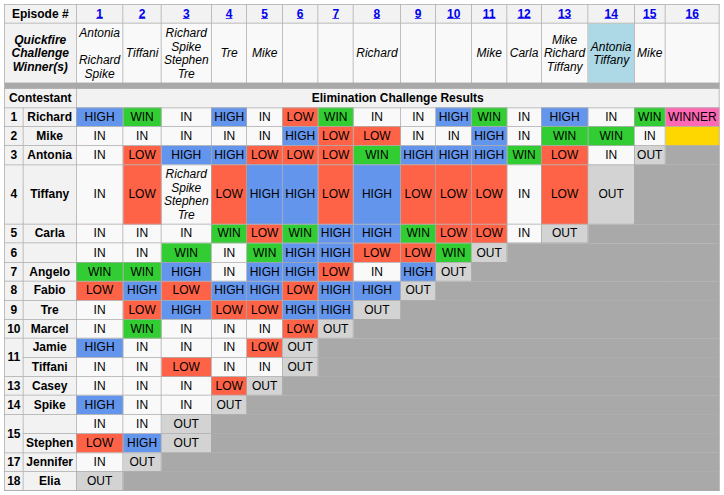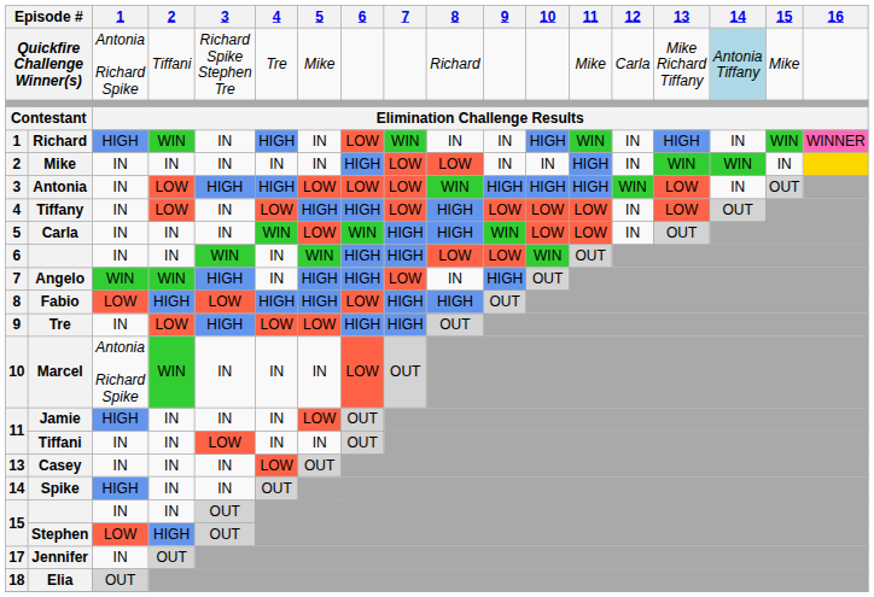 <table class="wikitable" style="text-align:center; font-size:100%">
 <tr>
 <th colspan=2>Episode #</th>
 <th><a href='#'>1</a></th>
 <th><a href='#'>2</a></th>
 <th><a href='#'>3</a></th>
 <th><a href='#'>4</a></th>
 <th><a href='#'>5</a></th>
 <th><a href='#'>6</a></th>
 <th><a href='#'>7</a></th>
 <th><a href='#'>8</a></th>
 <th><a href='#'>9</a></th>
 <th><a href='#'>10</a></th>
 <th><a href='#'>11</a></th>
 <th><a href='#'>12</a></th>
 <th><a href='#'>13</a></th>
 <th><a href='#'>14</a></th>
 <th><a href='#'>15</a></th>
 <th><a href='#'>16</a></th>
 </tr>
 <tr>
 <th colspan=2><em>Quickfire Challenge<br>Winner(s)</em></th>
 <td><em>Antonia</em><br><br><em>Richard</em><br><em>Spike</em></td>
 <td><em>Tiffani</em></td>
 <td><em>Richard</em><br><em>Spike</em><br><em>Stephen</em><br><em>Tre</em></td>
 <td><em> Tre </em></td>
 <td><em>Mike</em></td>
 <td></td>
 <td></td>
 <td><em>Richard</em></td>
 <td></td>
 <td></td>
 <td><em>Mike</em></td>
 <td><em>Carla</em></td>
 <td><em>Mike</em><br><em>Richard</em><br><em>Tiffany</em></td>
 <td style="background: lightblue;"><em>Antonia</em><br><em>Tiffany</em></td>
 <td><em>Mike</em></td>
 <td></td>
 </tr>
 <tr>
 <td colspan="19" style="background:darkgrey;"></td>
 </tr>
 <tr>
 <th colspan=2>Contestant</th>
 <th colspan="17">Elimination Challenge Results</th>
 </tr>
 <tr>
 <th>1</th>
 <th>Richard</th>
 <td style="background:cornflowerblue;">HIGH</td>
 <td style="background:limegreen;">WIN</td>
 <td>IN</td>
 <td style="background:cornflowerblue;">HIGH</td>
 <td>IN</td>
 <td style="background:tomato;">LOW</td>
 <td style="background:limegreen;">WIN</td>
 <td>IN</td>
 <td>IN</td>
 <td style="background:cornflowerblue;">HIGH</td>
 <td style="background:limegreen;">WIN</td>
 <td style="background:offwhite;">IN</td>
 <td style="background:cornflowerblue;">HIGH</td>
 <td>IN</td>
 <td style="background:limegreen;">WIN</td>
 <td style="background:hotpink;">WINNER</td>
 </tr>
 <tr>
 <th>2</th>
 <th>Mike</th>
 <td>IN</td>
 <td>IN</td>
 <td>IN</td>
 <td>IN</td>
 <td>IN</td>
 <td style="background:cornflowerblue;">HIGH</td>
 <td style="background:tomato;">LOW</td>
 <td style="background:tomato;">LOW</td>
 <td>IN</td>
 <td>IN</td>
 <td style="background:cornflowerblue;">HIGH</td>
 <td>IN</td>
 <td style="background:limegreen;">WIN</td>
 <td style="background:limegreen;">WIN</td>
 <td>IN</td>
 <td style="background:gold;"></td>
 </tr>
 <tr>
 <th>3</th>
 <th>Antonia</th>
 <td>IN</td>
 <td style="background:tomato;">LOW</td>
 <td style="background:cornflowerblue;">HIGH</td>
 <td style="background:cornflowerblue;">HIGH</td>
 <td style="background:tomato;">LOW</td>
 <td style="background:tomato;">LOW</td>
 <td style="background:tomato;">LOW</td>
 <td style="background:limegreen;">WIN</td>
 <td style="background:cornflowerblue;">HIGH</td>
 <td style="background:cornflowerblue;">HIGH</td>
 <td style="background:cornflowerblue;">HIGH</td>
 <td style="background:limegreen;">WIN</td>
 <td style="background:tomato;">LOW</td>
 <td>IN</td>
 <td style="background:lightgrey;">OUT</td>
 <td bgcolor="darkgray" colspan=2></td>
 </tr>
 <tr>
 <th>4</th>
 <th>Tiffany</th>
 <td>IN</td>
 <td style="background:tomato;">LOW</td>
-<td><em>Richard</em><br><em>Spike</em><br><em>Stephen</em><br><em>Tre</em></td>
+<td>IN</td>
 <td style="background:tomato;">LOW</td>
 <td style="background:cornflowerblue;">HIGH</td>
 <td style="background:cornflowerblue;">HIGH</td>
 <td style="background:tomato;">LOW</td>
 <td style="background:cornflowerblue;">HIGH</td>
 <td style="background:tomato;">LOW</td>
 <td style="background:tomato;">LOW</td>
 <td style="background:tomato;">LOW</td>
 <td style="background:offwhite;">IN</td>
 <td style="background:tomato;">LOW</td>
 <td style="background:lightgrey;">OUT</td>
 <td bgcolor="darkgray" colspan=3></td>
 </tr>
 <tr>
 <th>5</th>
 <th>Carla</th>
 <td>IN</td>
 <td>IN</td>
 <td>IN</td>
 <td style="background:limegreen;">WIN</td>
 <td style="background:tomato;">LOW</td>
 <td style="background:limegreen;">WIN</td>
 <td style="background:cornflowerblue;">HIGH</td>
 <td style="background:cornflowerblue;">HIGH</td>
 <td style="background:limegreen;">WIN</td>
 <td style="background:tomato;">LOW</td>
 <td style="background:tomato;">LOW</td>
 <td>IN</td>
 <td style="background:lightgrey;">OUT</td>
 <td bgcolor="darkgray" colspan=4></td>
 </tr>
 <tr>
 <th>6</th>
 <th></th>
 <td>IN</td>
 <td>IN</td>
 <td style="background:limegreen;">WIN</td>
 <td>IN</td>
 <td style="background:limegreen;">WIN</td>
 <td style="background:cornflowerblue;">HIGH</td>
 <td style="background:cornflowerblue;">HIGH</td>
 <td style="background:tomato;">LOW</td>
 <td style="background:tomato;">LOW</td>
 <td style="background:limegreen;">WIN</td>
 <td style="background:lightgrey;">OUT</td>
 <td bgcolor="darkgray" colspan=5></td>
 </tr>
 <tr>
 <th>7</th>
 <th>Angelo</th>
 <td style="background:limegreen;">WIN</td>
 <td style="background:limegreen;">WIN</td>
 <td style="background:cornflowerblue;">HIGH</td>
 <td>IN</td>
 <td style="background:cornflowerblue;">HIGH</td>
 <td style="background:cornflowerblue;">HIGH</td>
 <td style="background:tomato;">LOW</td>
 <td>IN</td>
 <td style="background:cornflowerblue;">HIGH</td>
 <td style="background:lightgrey;">OUT</td>
 <td bgcolor="darkgray" colspan=6></td>
 </tr>
 <tr>
 <th>8</th>
 <th>Fabio</th>
 <td style="background:tomato;">LOW</td>
 <td style="background:cornflowerblue;">HIGH</td>
 <td style="background:tomato;">LOW</td>
 <td style="background:cornflowerblue;">HIGH</td>
 <td style="background:cornflowerblue;">HIGH</td>
 <td style="background:tomato;">LOW</td>
 <td style="background:cornflowerblue;">HIGH</td>
 <td style="background:cornflowerblue;">HIGH</td>
 <td style="background:lightgrey;">OUT</td>
 <td bgcolor="darkgray" colspan=7></td>
 </tr>
 <tr>
 <th>9</th>
 <th>Tre</th>
 <td>IN</td>
 <td style="background:tomato;">LOW</td>
 <td style="background:cornflowerblue;">HIGH</td>
 <td style="background:tomato;">LOW</td>
 <td style="background:tomato;">LOW</td>
 <td style="background:cornflowerblue;">HIGH</td>
 <td style="background:cornflowerblue;">HIGH</td>
 <td style="background:lightgrey;">OUT</td>
 <td bgcolor="darkgray" colspan=8></td>
 </tr>
 <tr>
 <th>10</th>
 <th>Marcel</th>
-<td>IN</td>
+<td><em>Antonia</em><br><br><em>Richard</em><br><em>Spike</em></td>
 <td style="background:limegreen;">WIN</td>
 <td>IN</td>
 <td>IN</td>
 <td>IN</td>
 <td style="background:tomato;">LOW</td>
 <td style="background:lightgrey;">OUT</td>
 <td bgcolor="darkgray" colspan=9></td>
 </tr>
 <tr>
 <th rowspan="2">11</th>
 <th>Jamie</th>
 <td style="background:cornflowerblue;">HIGH</td>
 <td>IN</td>
 <td>IN</td>
 <td>IN</td>
 <td style="background:tomato;">LOW</td>
 <td style="background:lightgrey;">OUT</td>
 <td bgcolor="darkgray" colspan=10></td>
 </tr>
 <tr>
 <th>Tiffani</th>
 <td>IN</td>
 <td>IN</td>
 <td style="background:tomato;">LOW</td>
 <td>IN</td>
 <td>IN</td>
 <td style="background:lightgrey;">OUT</td>
 <td bgcolor="darkgray" colspan=10></td>
 </tr>
 <tr>
 <th>13</th>
 <th>Casey</th>
 <td>IN</td>
 <td>IN</td>
 <td>IN</td>
 <td style="background:tomato;">LOW</td>
 <td style="background:lightgrey;">OUT</td>
 <td bgcolor="darkgray" colspan=11></td>
 </tr>
 <tr>
 <th>14</th>
 <th>Spike</th>
 <td style="background:cornflowerblue;">HIGH</td>
 <td>IN</td>
 <td>IN</td>
 <td style="background:lightgrey;">OUT</td>
 <td bgcolor="darkgray" colspan=12></td>
 </tr>
 <tr>
 <th rowspan="2">15</th>
 <th></th>
 <td>IN</td>
 <td>IN</td>
 <td style="background:lightgrey;">OUT</td>
 <td bgcolor="darkgray" colspan=13></td>
 </tr>
 <tr>
 <th>Stephen</th>
 <td style="background:tomato;">LOW</td>
 <td style="background:cornflowerblue;">HIGH</td>
 <td style="background:lightgrey;">OUT</td>
 <td bgcolor="darkgray" colspan=13></td>
 </tr>
 <tr>
 <th>17</th>
 <th>Jennifer</th>
 <td>IN</td>
 <td style="background:lightgrey;">OUT</td>
 <td bgcolor="darkgray" colspan=14></td>
 </tr>
 <tr>
 <th>18</th>
 <th>Elia</th>
 <td style="background:lightgrey;">OUT</td>
 <td bgcolor="darkgray" colspan=15></td>
 </tr>
 <tr>
 </tr>
 </table>
